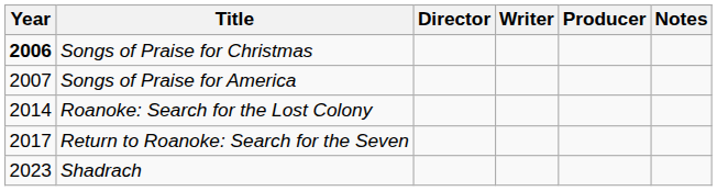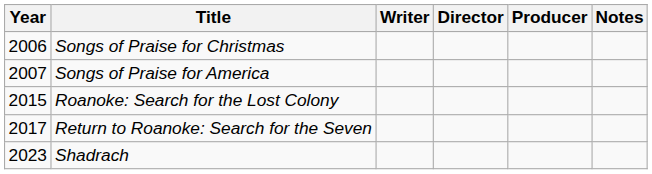 <table class="wikitable">
 <tr>
 <th>Year</th>
 <th>Title</th>
+<th>Writer</th>
 <th>Director</th>
-<th>Writer</th>
 <th>Producer</th>
 <th>Notes</th>
 </tr>
 <tr>
-<td><strong>2006</strong></td>
+<td>2006</td>
 <td><em>Songs of Praise for Christmas</em></td>
 <td></td>
 <td></td>
 <td></td>
 <td></td>
 </tr>
 <tr>
 <td>2007</td>
 <td><em>Songs of Praise for America</em></td>
 <td></td>
 <td></td>
 <td></td>
 <td></td>
 </tr>
 <tr>
-<td>2014</td>
+<td>2015</td>
 <td><em>Roanoke: Search for the Lost Colony</em></td>
 <td></td>
 <td></td>
 <td></td>
 <td></td>
 </tr>
 <tr>
 <td>2017</td>
 <td><em>Return to Roanoke: Search for the Seven</em></td>
 <td></td>
 <td></td>
 <td></td>
 <td></td>
 </tr>
 <tr>
 <td>2023</td>
 <td><em>Shadrach</em></td>
 <td></td>
 <td></td>
 <td></td>
 <td></td>
 </tr>
 </table>
